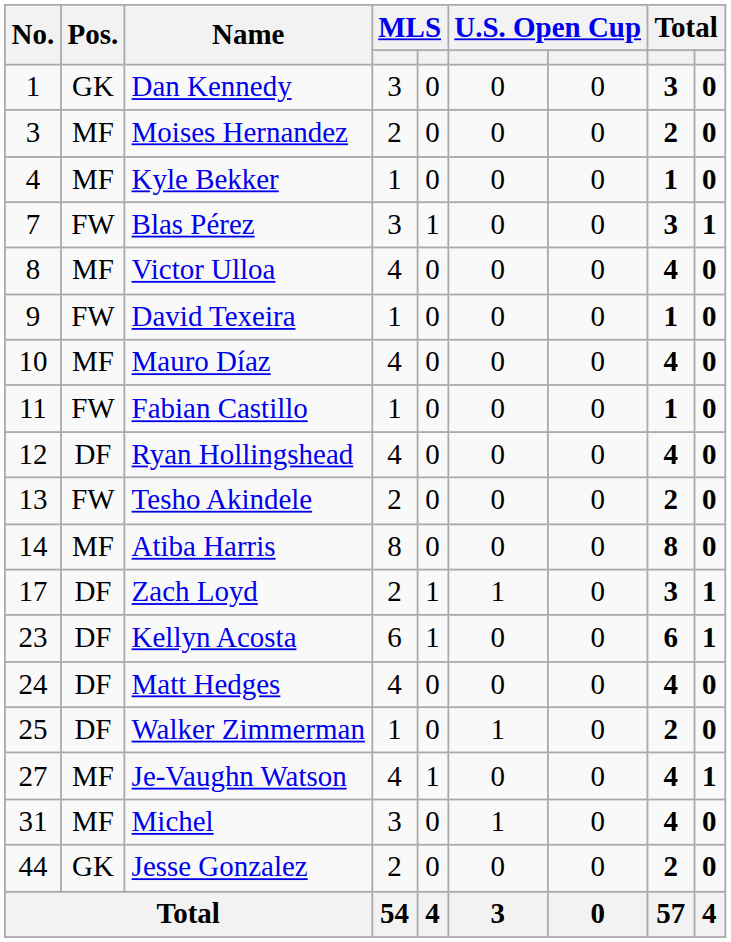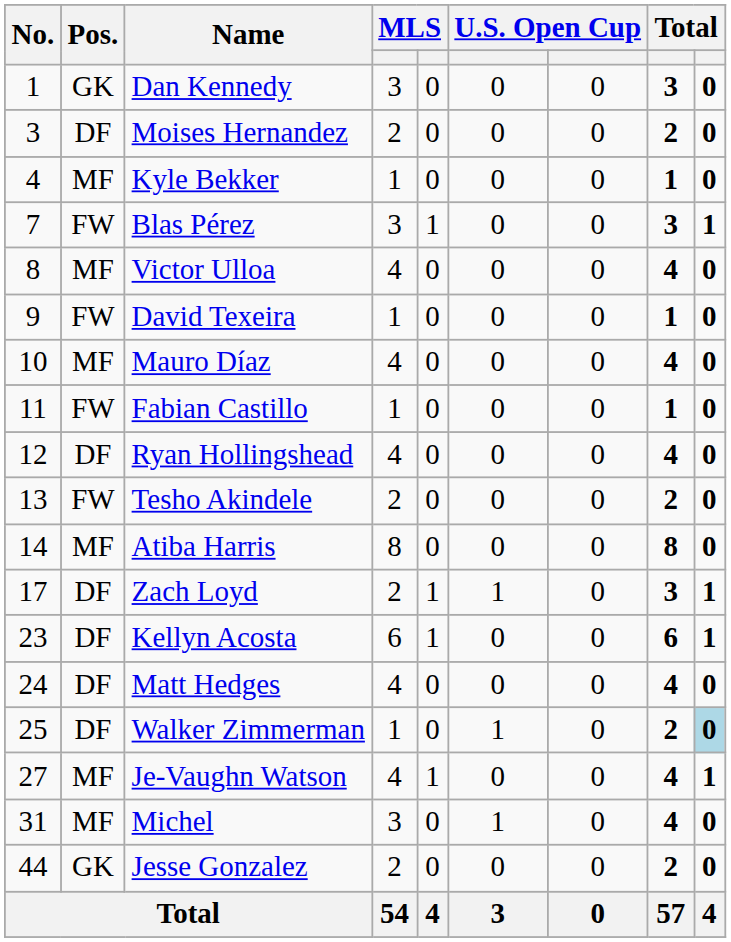 <table class="wikitable sortable" style="text-align: center;">
 <tr>
 <th rowspan="2">No.</th>
 <th rowspan="2">Pos.</th>
 <th rowspan="2">Name</th>
 <th colspan="2"><a href='#'>MLS</a></th>
 <th colspan="2"><a href='#'>U.S. Open Cup</a></th>
 <th colspan="2"><strong>Total</strong></th>
 </tr>
 <tr>
 <th></th>
 <th></th>
 <th></th>
 <th></th>
 <th></th>
 <th></th>
 </tr>
 <tr>
 <td>1</td>
 <td>GK</td>
 <td align=left> <a href='#'>Dan Kennedy</a></td>
 <td>3</td>
 <td>0</td>
 <td>0</td>
 <td>0</td>
 <td><strong>3</strong></td>
 <td><strong>0</strong></td>
 </tr>
 <tr>
 <td>3</td>
-<td>MF</td>
+<td>DF</td>
 <td align=left> <a href='#'>Moises Hernandez</a></td>
 <td>2</td>
 <td>0</td>
 <td>0</td>
 <td>0</td>
 <td><strong>2</strong></td>
 <td><strong>0</strong></td>
 </tr>
 <tr>
 <td>4</td>
 <td>MF</td>
 <td align=left> <a href='#'>Kyle Bekker</a></td>
 <td>1</td>
 <td>0</td>
 <td>0</td>
 <td>0</td>
 <td><strong>1</strong></td>
 <td><strong>0</strong></td>
 </tr>
 <tr>
 <td>7</td>
 <td>FW</td>
 <td align=left> <a href='#'>Blas Pérez</a></td>
 <td>3</td>
 <td>1</td>
 <td>0</td>
 <td>0</td>
 <td><strong>3</strong></td>
 <td><strong>1</strong></td>
 </tr>
 <tr>
 <td>8</td>
 <td>MF</td>
 <td align=left> <a href='#'>Victor Ulloa</a></td>
 <td>4</td>
 <td>0</td>
 <td>0</td>
 <td>0</td>
 <td><strong>4</strong></td>
 <td><strong>0</strong></td>
 </tr>
 <tr>
 <td>9</td>
 <td>FW</td>
 <td align=left> <a href='#'>David Texeira</a></td>
 <td>1</td>
 <td>0</td>
 <td>0</td>
 <td>0</td>
 <td><strong>1</strong></td>
 <td><strong>0</strong></td>
 </tr>
 <tr>
 <td>10</td>
 <td>MF</td>
 <td align=left> <a href='#'>Mauro Díaz</a></td>
 <td>4</td>
 <td>0</td>
 <td>0</td>
 <td>0</td>
 <td><strong>4</strong></td>
 <td><strong>0</strong></td>
 </tr>
 <tr>
 <td>11</td>
 <td>FW</td>
 <td align=left> <a href='#'>Fabian Castillo</a></td>
 <td>1</td>
 <td>0</td>
 <td>0</td>
 <td>0</td>
 <td><strong>1</strong></td>
 <td><strong>0</strong></td>
 </tr>
 <tr>
 <td>12</td>
 <td>DF</td>
 <td align=left> <a href='#'>Ryan Hollingshead</a></td>
 <td>4</td>
 <td>0</td>
 <td>0</td>
 <td>0</td>
 <td><strong>4</strong></td>
 <td><strong>0</strong></td>
 </tr>
 <tr>
 <td>13</td>
 <td>FW</td>
 <td align=left> <a href='#'>Tesho Akindele</a></td>
 <td>2</td>
 <td>0</td>
 <td>0</td>
 <td>0</td>
 <td><strong>2</strong></td>
 <td><strong>0</strong></td>
 </tr>
 <tr>
 <td>14</td>
 <td>MF</td>
 <td align=left> <a href='#'>Atiba Harris</a></td>
 <td>8</td>
 <td>0</td>
 <td>0</td>
 <td>0</td>
 <td><strong>8</strong></td>
 <td><strong>0</strong></td>
 </tr>
 <tr>
 <td>17</td>
 <td>DF</td>
 <td align=left> <a href='#'>Zach Loyd</a></td>
 <td>2</td>
 <td>1</td>
 <td>1</td>
 <td>0</td>
 <td><strong>3</strong></td>
 <td><strong>1</strong></td>
 </tr>
 <tr>
 <td>23</td>
 <td>DF</td>
 <td align=left> <a href='#'>Kellyn Acosta</a></td>
 <td>6</td>
 <td>1</td>
 <td>0</td>
 <td>0</td>
 <td><strong>6</strong></td>
 <td><strong>1</strong></td>
 </tr>
 <tr>
 <td>24</td>
 <td>DF</td>
 <td align=left> <a href='#'>Matt Hedges</a></td>
 <td>4</td>
 <td>0</td>
 <td>0</td>
 <td>0</td>
 <td><strong>4</strong></td>
 <td><strong>0</strong></td>
 </tr>
 <tr>
 <td>25</td>
 <td>DF</td>
 <td align=left> <a href='#'>Walker Zimmerman</a></td>
 <td>1</td>
 <td>0</td>
 <td>1</td>
 <td>0</td>
 <td><strong>2</strong></td>
-<td><strong>0</strong></td>
+<td style="background: lightblue;"><strong>0</strong></td>
 </tr>
 <tr>
 <td>27</td>
 <td>MF</td>
 <td align=left> <a href='#'>Je-Vaughn Watson</a></td>
 <td>4</td>
 <td>1</td>
 <td>0</td>
 <td>0</td>
 <td><strong>4</strong></td>
 <td><strong>1</strong></td>
 </tr>
 <tr>
 <td>31</td>
 <td>MF</td>
 <td align=left> <a href='#'>Michel</a></td>
 <td>3</td>
 <td>0</td>
 <td>1</td>
 <td>0</td>
 <td><strong>4</strong></td>
 <td><strong>0</strong></td>
 </tr>
 <tr>
 <td>44</td>
 <td>GK</td>
 <td align=left> <a href='#'>Jesse Gonzalez</a></td>
 <td>2</td>
 <td>0</td>
 <td>0</td>
 <td>0</td>
 <td><strong>2</strong></td>
 <td><strong>0</strong></td>
 </tr>
 <tr>
 <th colspan=3>Total</th>
 <th>54</th>
 <th>4</th>
 <th>3</th>
 <th>0</th>
 <th>57</th>
 <th>4</th>
 </tr>
 </table>
